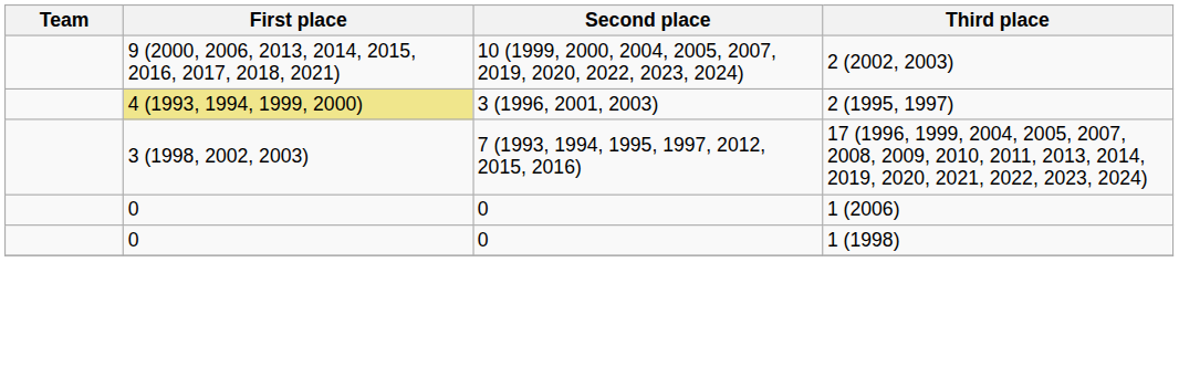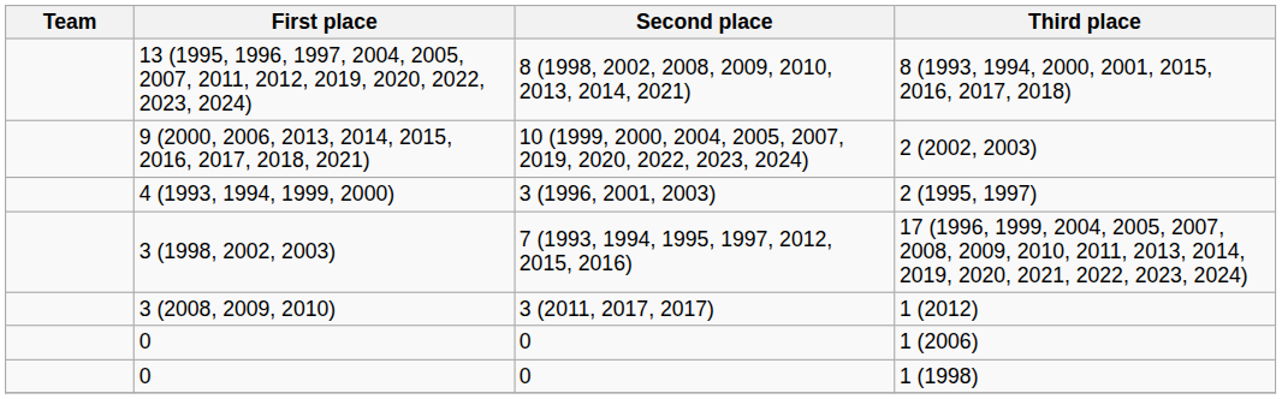 <table class="wikitable">
 <tr>
 <th width="90">Team</th>
 <th style="width:280px">First place</th>
 <th style="width:280px">Second place</th>
 <th style="width:280px">Third place</th>
 </tr>
 <tr>
 <td></td>
+<td>13 (1995, 1996, 1997, 2004, 2005, 2007, 2011, 2012, 2019, 2020, 2022, 2023, 2024)</td>
+<td>8 (1998, 2002, 2008, 2009, 2010, 2013, 2014, 2021)</td>
+<td>8 (1993, 1994, 2000, 2001, 2015, 2016, 2017, 2018)</td>
+</tr>
+<tr>
+<td></td>
 <td>9 (2000, 2006, 2013, 2014, 2015, 2016, 2017, 2018, 2021)</td>
 <td>10 (1999, 2000, 2004, 2005, 2007, 2019, 2020, 2022, 2023, 2024)</td>
 <td>2 (2002, 2003)</td>
 </tr>
 <tr>
 <td></td>
-<td style="background: khaki;">4 (1993, 1994, 1999, 2000)</td>
+<td>4 (1993, 1994, 1999, 2000)</td>
 <td>3 (1996, 2001, 2003)</td>
 <td>2 (1995, 1997)</td>
 </tr>
 <tr>
 <td></td>
 <td>3 (1998, 2002, 2003)</td>
 <td>7 (1993, 1994, 1995, 1997, 2012, 2015, 2016)</td>
 <td>17 (1996, 1999, 2004, 2005, 2007, 2008, 2009, 2010, 2011, 2013, 2014, 2019, 2020, 2021, 2022, 2023, 2024)</td>
+</tr>
+<tr>
+<td></td>
+<td>3 (2008, 2009, 2010)</td>
+<td>3 (2011, 2017, 2017)</td>
+<td>1 (2012)</td>
 </tr>
 <tr>
 <td></td>
 <td>0</td>
 <td>0</td>
 <td>1 (2006)</td>
 </tr>
 <tr>
 <td></td>
 <td>0</td>
 <td>0</td>
 <td>1 (1998)</td>
 </tr>
 <tr>
 </tr>
 </table>
